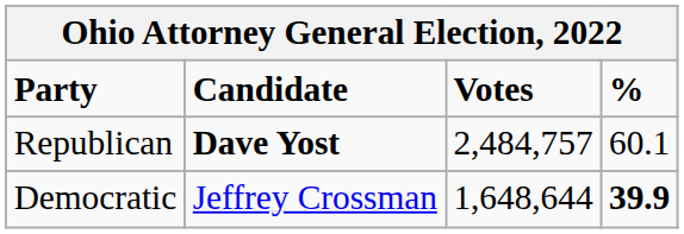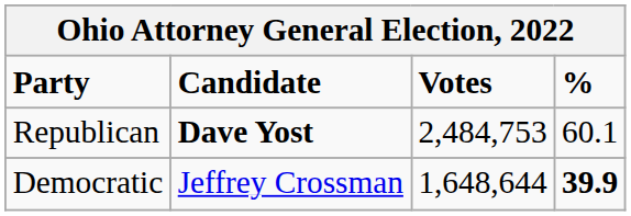 <table class="wikitable">
 <tr>
 <th colspan="4">Ohio Attorney General Election, 2022</th>
 </tr>
 <tr>
 <td><strong>Party</strong></td>
 <td><strong>Candidate</strong></td>
 <td><strong>Votes</strong></td>
 <td><strong>%</strong></td>
 </tr>
 <tr>
 <td>Republican</td>
 <td><strong>Dave Yost</strong></td>
-<td>2,484,757</td>
+<td>2,484,753</td>
 <td>60.1</td>
 </tr>
 <tr>
 <td>Democratic</td>
 <td><a href='#'>Jeffrey Crossman</a></td>
 <td>1,648,644</td>
 <td><strong>39.9</strong></td>
 </tr>
 </table>
